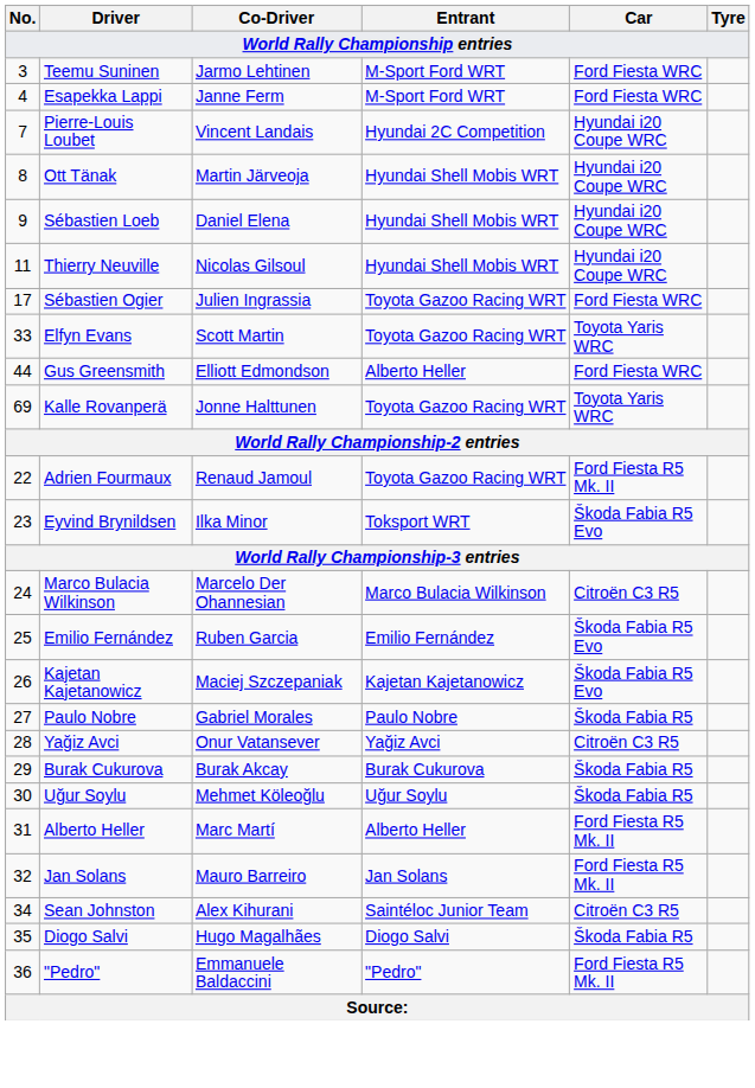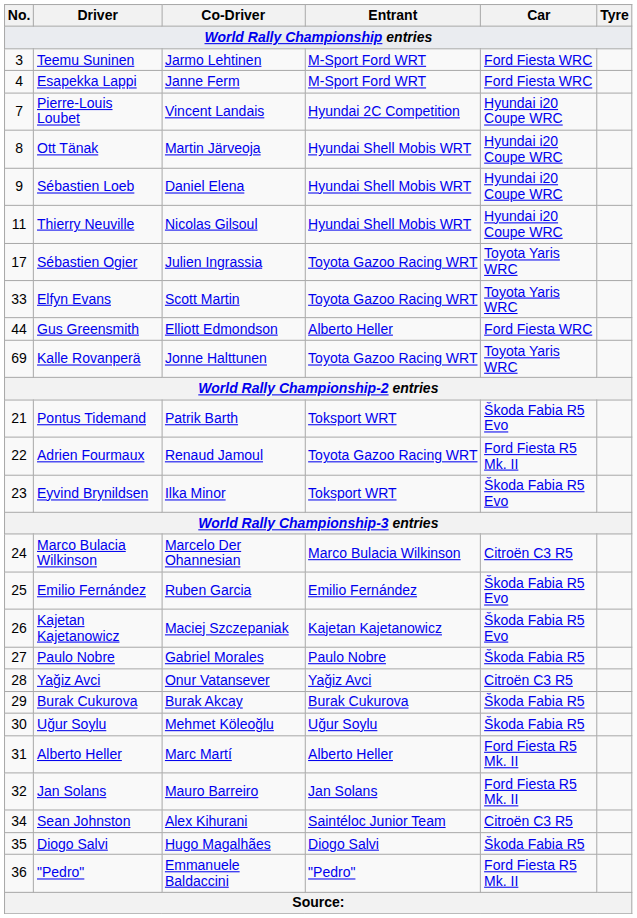 <table class="wikitable" style="font-size: 85%;">
 <tr>
 <th>No.</th>
 <th>Driver</th>
 <th>Co-Driver</th>
 <th>Entrant</th>
 <th>Car</th>
 <th>Tyre</th>
 </tr>
 <tr>
 <td style="background-color:#EAECF0; text-align:center" colspan="6"><strong><em><a href='#'>World Rally Championship</a> entries</em></strong></td>
 </tr>
 <tr>
 <td align="center">3</td>
 <td> <a href='#'>Teemu Suninen</a></td>
 <td nowrap> <a href='#'>Jarmo Lehtinen</a></td>
 <td> <a href='#'>M-Sport Ford WRT</a></td>
 <td><a href='#'>Ford Fiesta WRC</a></td>
 <td align="center"></td>
 </tr>
 <tr>
 <td align="center">4</td>
 <td> <a href='#'>Esapekka Lappi</a></td>
 <td> <a href='#'>Janne Ferm</a></td>
 <td> <a href='#'>M-Sport Ford WRT</a></td>
 <td><a href='#'>Ford Fiesta WRC</a></td>
 <td align="center"></td>
 </tr>
 <tr>
 <td align="center">7</td>
 <td> <a href='#'>Pierre-Louis Loubet</a></td>
 <td> <a href='#'>Vincent Landais</a></td>
 <td> <a href='#'>Hyundai 2C Competition</a></td>
 <td><a href='#'>Hyundai i20 Coupe WRC</a></td>
 <td align="center"></td>
 </tr>
 <tr>
 <td align="center">8</td>
 <td> <a href='#'>Ott Tänak</a></td>
 <td> <a href='#'>Martin Järveoja</a></td>
 <td> <a href='#'>Hyundai Shell Mobis WRT</a></td>
 <td><a href='#'>Hyundai i20 Coupe WRC</a></td>
 <td align="center"></td>
 </tr>
 <tr>
 <td align="center">9</td>
 <td> <a href='#'>Sébastien Loeb</a></td>
 <td> <a href='#'>Daniel Elena</a></td>
 <td> <a href='#'>Hyundai Shell Mobis WRT</a></td>
 <td><a href='#'>Hyundai i20 Coupe WRC</a></td>
 <td align="center"></td>
 </tr>
 <tr>
 <td align="center">11</td>
 <td> <a href='#'>Thierry Neuville</a></td>
 <td> <a href='#'>Nicolas Gilsoul</a></td>
 <td> <a href='#'>Hyundai Shell Mobis WRT</a></td>
 <td><a href='#'>Hyundai i20 Coupe WRC</a></td>
 <td align="center"></td>
 </tr>
 <tr>
 <td align="center">17</td>
 <td> <a href='#'>Sébastien Ogier</a></td>
 <td> <a href='#'>Julien Ingrassia</a></td>
 <td nowrap> <a href='#'>Toyota Gazoo Racing WRT</a></td>
-<td><a href='#'>Ford Fiesta WRC</a></td>
+<td><a href='#'>Toyota Yaris WRC</a></td>
 <td align="center"></td>
 </tr>
 <tr>
 <td align="center">33</td>
 <td> <a href='#'>Elfyn Evans</a></td>
 <td nowrap> <a href='#'>Scott Martin</a></td>
 <td> <a href='#'>Toyota Gazoo Racing WRT</a></td>
 <td><a href='#'>Toyota Yaris WRC</a></td>
 <td align="center"></td>
 </tr>
 <tr>
 <td align="center">44</td>
 <td> <a href='#'>Gus Greensmith</a></td>
 <td nowrap> <a href='#'>Elliott Edmondson</a></td>
 <td> <a href='#'>Alberto Heller</a></td>
 <td><a href='#'>Ford Fiesta WRC</a></td>
 <td align="center"></td>
 </tr>
 <tr>
 <td align="center">69</td>
 <td> <a href='#'>Kalle Rovanperä</a></td>
 <td nowrap> <a href='#'>Jonne Halttunen</a></td>
 <td> <a href='#'>Toyota Gazoo Racing WRT</a></td>
 <td><a href='#'>Toyota Yaris WRC</a></td>
 <td align="center"></td>
 </tr>
 <tr>
 <th colspan="6"><em><a href='#'>World Rally Championship-2</a> entries</em></th>
+</tr>
+<tr>
+<td align="center">21</td>
+<td> <a href='#'>Pontus Tidemand</a></td>
+<td> <a href='#'>Patrik Barth</a></td>
+<td> <a href='#'>Toksport WRT</a></td>
+<td><a href='#'>Škoda Fabia R5 Evo</a></td>
+<td align="center"></td>
 </tr>
 <tr>
 <td align="center">22</td>
 <td> <a href='#'>Adrien Fourmaux</a></td>
 <td> <a href='#'>Renaud Jamoul</a></td>
 <td> <a href='#'>Toyota Gazoo Racing WRT</a></td>
 <td><a href='#'>Ford Fiesta R5 Mk. II</a></td>
 <td align="center"></td>
 </tr>
 <tr>
 <td align="center">23</td>
 <td> <a href='#'>Eyvind Brynildsen</a></td>
 <td> <a href='#'>Ilka Minor</a></td>
 <td> <a href='#'>Toksport WRT</a></td>
 <td><a href='#'>Škoda Fabia R5 Evo</a></td>
 <td align="center"></td>
 </tr>
 <tr>
 <th colspan="6"><em><a href='#'>World Rally Championship-3</a> entries</em></th>
 </tr>
 <tr>
 <td align="center">24</td>
 <td> <a href='#'>Marco Bulacia Wilkinson</a></td>
 <td> <a href='#'>Marcelo Der Ohannesian</a></td>
 <td> <a href='#'>Marco Bulacia Wilkinson</a></td>
 <td><a href='#'>Citroën C3 R5</a></td>
 <td align="center"></td>
 </tr>
 <tr>
 <td align="center">25</td>
 <td> <a href='#'>Emilio Fernández</a></td>
 <td> <a href='#'>Ruben Garcia</a></td>
 <td> <a href='#'>Emilio Fernández</a></td>
 <td><a href='#'>Škoda Fabia R5 Evo</a></td>
 <td align="center"></td>
 </tr>
 <tr>
 <td align="center">26</td>
 <td> <a href='#'>Kajetan Kajetanowicz</a></td>
 <td> <a href='#'>Maciej Szczepaniak</a></td>
 <td> <a href='#'>Kajetan Kajetanowicz</a></td>
 <td><a href='#'>Škoda Fabia R5 Evo</a></td>
 <td align="center"></td>
 </tr>
 <tr>
 <td align="center">27</td>
 <td> <a href='#'>Paulo Nobre</a></td>
 <td> <a href='#'>Gabriel Morales</a></td>
 <td> <a href='#'>Paulo Nobre</a></td>
 <td><a href='#'>Škoda Fabia R5</a></td>
 <td></td>
 </tr>
 <tr>
 <td align="center">28</td>
 <td> <a href='#'>Yağiz Avci</a></td>
 <td> <a href='#'>Onur Vatansever</a></td>
 <td> <a href='#'>Yağiz Avci</a></td>
 <td><a href='#'>Citroën C3 R5</a></td>
 <td align="center"></td>
 </tr>
 <tr>
 <td align="center">29</td>
 <td> <a href='#'>Burak Cukurova</a></td>
 <td> <a href='#'>Burak Akcay</a></td>
 <td> <a href='#'>Burak Cukurova</a></td>
 <td><a href='#'>Škoda Fabia R5</a></td>
 <td align="center"></td>
 </tr>
 <tr>
 <td align="center">30</td>
 <td> <a href='#'>Uğur Soylu</a></td>
 <td> <a href='#'>Mehmet Köleoğlu</a></td>
 <td> <a href='#'>Uğur Soylu</a></td>
 <td><a href='#'>Škoda Fabia R5</a></td>
 <td align="center"></td>
 </tr>
 <tr>
 <td align="center">31</td>
 <td> <a href='#'>Alberto Heller</a></td>
 <td> <a href='#'>Marc Martí</a></td>
 <td> <a href='#'>Alberto Heller</a></td>
 <td><a href='#'>Ford Fiesta R5 Mk. II</a></td>
 <td align="center"></td>
 </tr>
 <tr>
 <td align="center">32</td>
 <td> <a href='#'>Jan Solans</a></td>
 <td> <a href='#'>Mauro Barreiro</a></td>
 <td> <a href='#'>Jan Solans</a></td>
 <td><a href='#'>Ford Fiesta R5 Mk. II</a></td>
 <td align="center"></td>
 </tr>
 <tr>
 <td align="center">34</td>
 <td> <a href='#'>Sean Johnston</a></td>
 <td> <a href='#'>Alex Kihurani</a></td>
 <td> <a href='#'>Saintéloc Junior Team</a></td>
 <td><a href='#'>Citroën C3 R5</a></td>
 <td align="center"></td>
 </tr>
 <tr>
 <td align="center">35</td>
 <td> <a href='#'>Diogo Salvi</a></td>
 <td> <a href='#'>Hugo Magalhães</a></td>
 <td> <a href='#'>Diogo Salvi</a></td>
 <td><a href='#'>Škoda Fabia R5</a></td>
 <td></td>
 </tr>
 <tr>
 <td align="center">36</td>
 <td> <a href='#'>"Pedro"</a></td>
 <td> <a href='#'>Emmanuele Baldaccini</a></td>
 <td> <a href='#'>"Pedro"</a></td>
 <td><a href='#'>Ford Fiesta R5 Mk. II</a></td>
 <td align="center"></td>
 </tr>
 <tr>
 <th colspan="6">Source:</th>
 </tr>
 <tr>
 </tr>
 </table>
